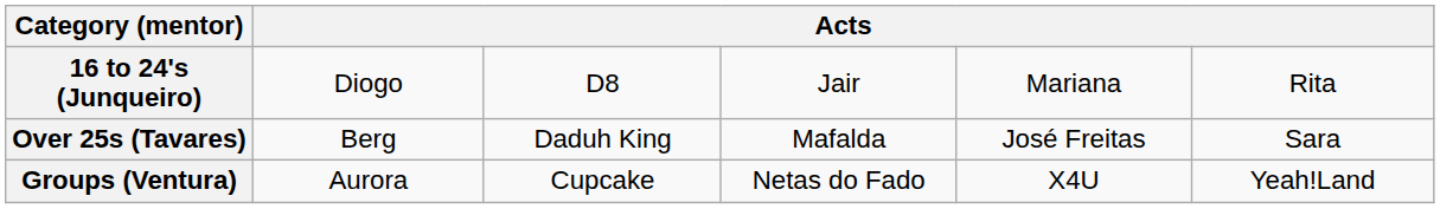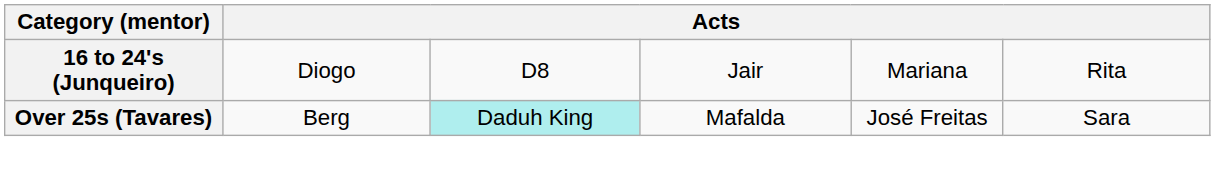 <table class="wikitable" style="text-align:center">
 <tr>
 <th spope="col" style="width:160px;">Category (mentor)</th>
 <th scope="col" colspan="5">Acts</th>
 </tr>
 <tr>
 <th scope="row">16 to 24's (Junqueiro)</th>
 <td style="width:110px;">Diogo</td>
 <td style="width:110px;" style="background:#d1e5f8">D8</td>
 <td style="width:160px;">Jair</td>
 <td style="width:110px;" style="background:pink">Mariana</td>
 <td style="width:110px;">Rita</td>
 </tr>
 <tr>
 <th scope="row">Over 25s (Tavares)</th>
 <td style="width:160px;" style="background:#B4FB84">Berg</td>
-<td style="width:160px;">Daduh King</td>
+<td style="background: paleturquoise; width:160px;">Daduh King</td>
 <td style="width:110px;">Mafalda</td>
 <td style="width:110px;">José Freitas</td>
 <td style="width:160px;">Sara</td>
 </tr>
-<tr>
-<th scope="row">Groups (Ventura)</th>
-<td style="width:160px;">Aurora</td>
-<td style="width:160px;">Cupcake</td>
-<td style="width:160px;">Netas do Fado</td>
-<td style="width:160px;">X4U</td>
-<td style="width:160px;">Yeah!Land</td>
-</tr>
 </table>
